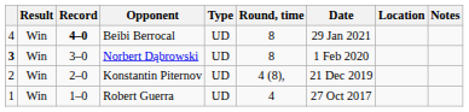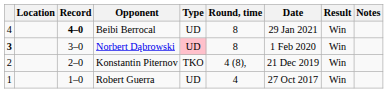 <table class="wikitable" style="text-align:center; font-size:95%">
 <tr>
 <th></th>
-<th>Result</th>
+<th>Location</th>
 <th>Record</th>
 <th>Opponent</th>
 <th>Type</th>
 <th>Round, time</th>
 <th>Date</th>
-<th>Location</th>
+<th>Result</th>
 <th>Notes</th>
 </tr>
 <tr>
 <td>4</td>
-<td>Win</td>
+<td style="text-align:left;"> </td>
 <td><strong>4–0</strong></td>
 <td style="text-align:left;"> Beibi Berrocal</td>
 <td>UD</td>
 <td>8</td>
 <td>29 Jan 2021</td>
-<td style="text-align:left;"> </td>
+<td>Win</td>
 <td></td>
 </tr>
 <tr>
 <td><strong>3</strong></td>
-<td>Win</td>
+<td style="text-align:left;"> </td>
 <td>3–0</td>
 <td style="text-align:left;"> <a href='#'>Norbert Dąbrowski</a></td>
-<td>UD</td>
+<td style="background: pink;">UD</td>
 <td>8</td>
 <td>1 Feb 2020</td>
-<td style="text-align:left;"> </td>
+<td>Win</td>
 <td></td>
 </tr>
 <tr>
 <td>2</td>
-<td>Win</td>
+<td style="text-align:left;"> </td>
 <td>2–0</td>
 <td style="text-align:left;"> Konstantin Piternov</td>
-<td>UD</td>
+<td>TKO</td>
 <td>4 (8), </td>
 <td>21 Dec 2019</td>
-<td style="text-align:left;"> </td>
+<td>Win</td>
 <td></td>
 </tr>
 <tr>
 <td>1</td>
-<td>Win</td>
+<td style="text-align:left;"> </td>
 <td>1–0</td>
 <td style="text-align:left;"> Robert Guerra</td>
 <td>UD</td>
 <td>4</td>
 <td>27 Oct 2017</td>
-<td style="text-align:left;"> </td>
+<td>Win</td>
 <td></td>
 </tr>
 </table>
